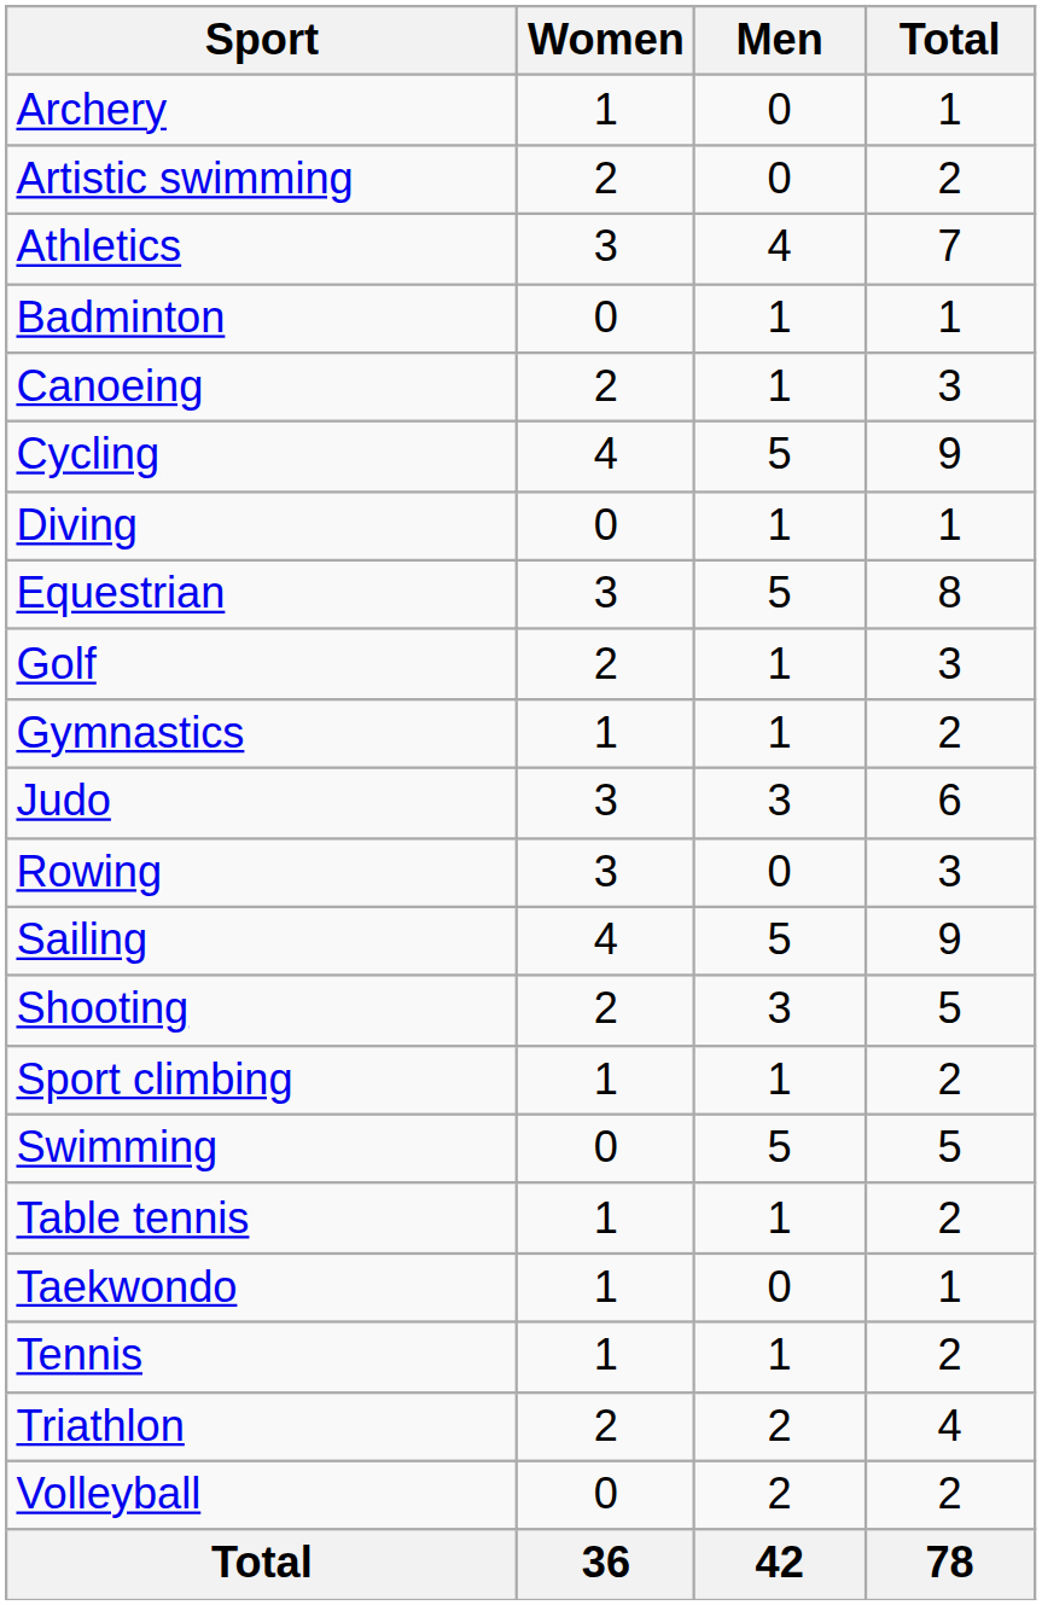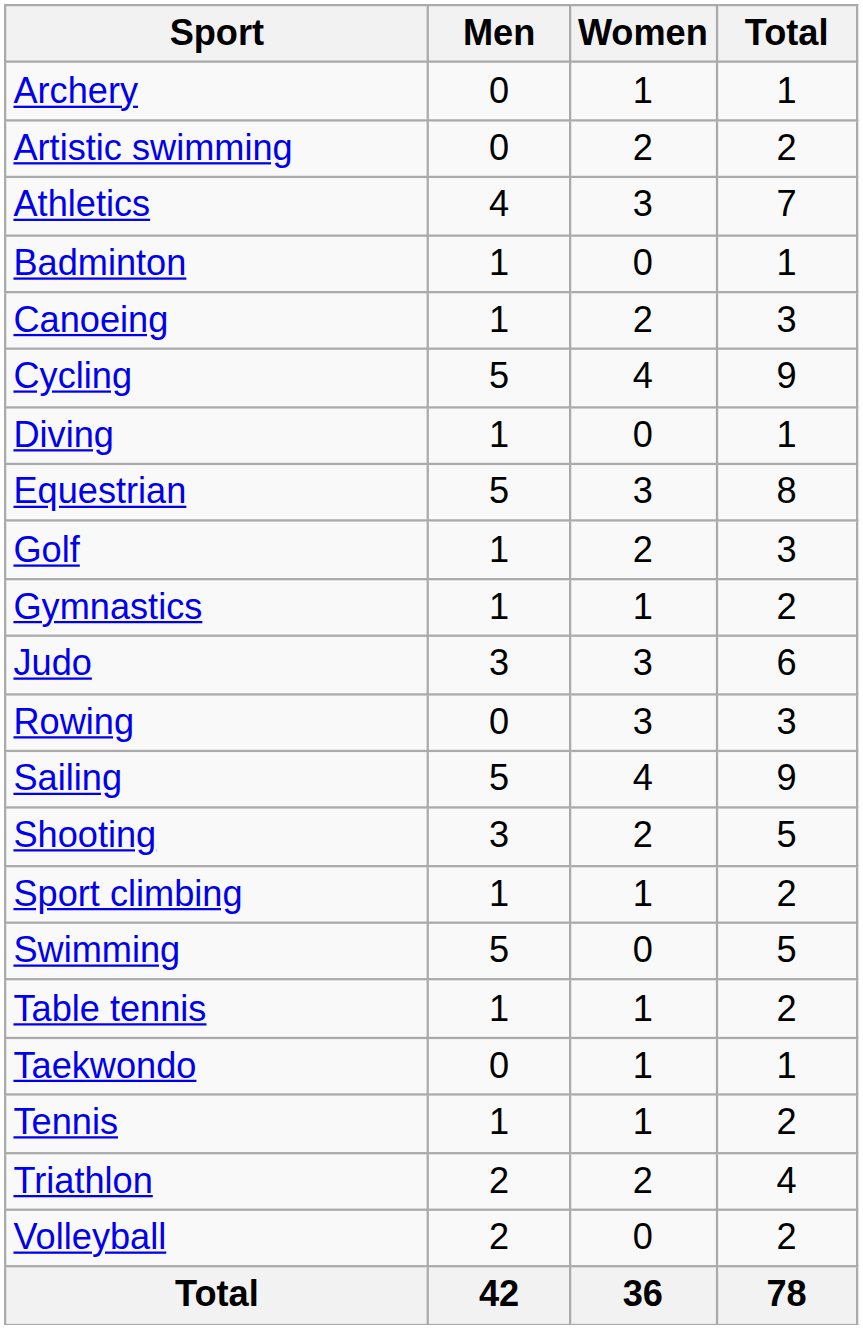 <table class="wikitable sortable" style="text-align:center;">
 <tr>
 <th width=180>Sport</th>
+<th width=55>Men</th>
 <th width=55>Women</th>
-<th width=55>Men</th>
 <th width=55>Total</th>
 </tr>
 <tr>
 <td align=left><a href='#'>Archery</a></td>
+<td>0</td>
+<td>1</td>
+<td>1</td>
+</tr>
+<tr>
+<td align=left><a href='#'>Artistic swimming</a></td>
+<td>0</td>
+<td>2</td>
+<td>2</td>
+</tr>
+<tr>
+<td align=left><a href='#'>Athletics</a></td>
+<td>4</td>
+<td>3</td>
+<td>7</td>
+</tr>
+<tr>
+<td align=left><a href='#'>Badminton</a></td>
 <td>1</td>
 <td>0</td>
 <td>1</td>
 </tr>
 <tr>
-<td align=left><a href='#'>Artistic swimming</a></td>
+<td align=left><a href='#'>Canoeing</a></td>
+<td>1</td>
 <td>2</td>
-<td>0</td>
-<td>2</td>
-</tr>
-<tr>
-<td align=left><a href='#'>Athletics</a></td>
-<td>3</td>
-<td>4</td>
-<td>7</td>
-</tr>
-<tr>
-<td align=left><a href='#'>Badminton</a></td>
-<td>0</td>
-<td>1</td>
-<td>1</td>
-</tr>
-<tr>
-<td align=left><a href='#'>Canoeing</a></td>
-<td>2</td>
-<td>1</td>
 <td>3</td>
 </tr>
 <tr>
 <td align=left><a href='#'>Cycling</a></td>
+<td>5</td>
 <td>4</td>
-<td>5</td>
 <td>9</td>
 </tr>
 <tr>
 <td align=left><a href='#'>Diving</a></td>
+<td>1</td>
 <td>0</td>
-<td>1</td>
 <td>1</td>
 </tr>
 <tr>
 <td align=left><a href='#'>Equestrian</a></td>
+<td>5</td>
 <td>3</td>
-<td>5</td>
 <td>8</td>
 </tr>
 <tr>
 <td align=left><a href='#'>Golf</a></td>
+<td>1</td>
 <td>2</td>
-<td>1</td>
 <td>3</td>
 </tr>
 <tr>
 <td align=left><a href='#'>Gymnastics</a></td>
 <td>1</td>
 <td>1</td>
 <td>2</td>
 </tr>
 <tr>
 <td align=left><a href='#'>Judo</a></td>
 <td>3</td>
 <td>3</td>
 <td>6</td>
 </tr>
 <tr>
 <td align=left><a href='#'>Rowing</a></td>
+<td>0</td>
 <td>3</td>
-<td>0</td>
 <td>3</td>
 </tr>
 <tr>
 <td align=left><a href='#'>Sailing</a></td>
+<td>5</td>
 <td>4</td>
-<td>5</td>
 <td>9</td>
 </tr>
 <tr>
 <td align=left><a href='#'>Shooting</a></td>
+<td>3</td>
 <td>2</td>
-<td>3</td>
 <td>5</td>
 </tr>
 <tr>
 <td align=left><a href='#'>Sport climbing</a></td>
 <td>1</td>
 <td>1</td>
 <td>2</td>
 </tr>
 <tr>
 <td align=left><a href='#'>Swimming</a></td>
+<td>5</td>
 <td>0</td>
-<td>5</td>
 <td>5</td>
 </tr>
 <tr>
 <td align=left><a href='#'>Table tennis</a></td>
 <td>1</td>
 <td>1</td>
 <td>2</td>
 </tr>
 <tr>
 <td align=left><a href='#'>Taekwondo</a></td>
+<td>0</td>
 <td>1</td>
-<td>0</td>
 <td>1</td>
 </tr>
 <tr>
 <td align=left><a href='#'>Tennis</a></td>
 <td>1</td>
 <td>1</td>
 <td>2</td>
 </tr>
 <tr>
 <td align=left><a href='#'>Triathlon</a></td>
 <td>2</td>
 <td>2</td>
 <td>4</td>
 </tr>
 <tr>
 <td align=left><a href='#'>Volleyball</a></td>
+<td>2</td>
 <td>0</td>
-<td>2</td>
 <td>2</td>
 </tr>
 <tr>
 <th>Total</th>
+<th>42</th>
 <th>36</th>
-<th>42</th>
 <th>78</th>
 </tr>
 </table>
